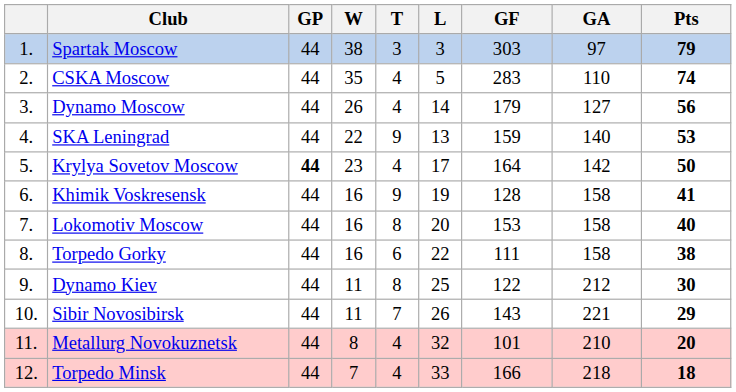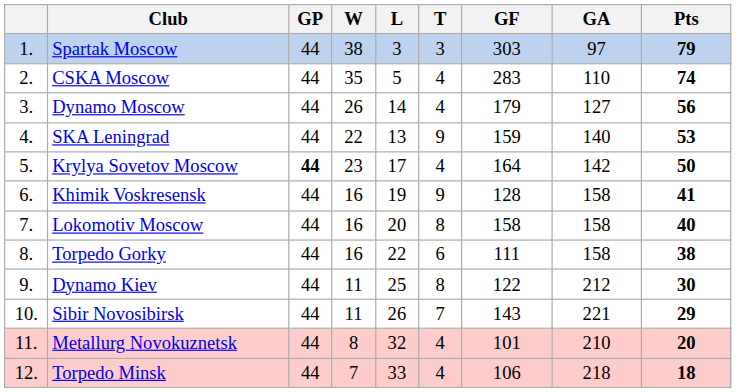 <table class="wikitable">
 <tr>
 <th width="30"></th>
 <th width="200">Club</th>
 <th width="30">GP</th>
 <th width="30">W</th>
+<th width="30">L</th>
 <th width="30">T</th>
-<th width="30">L</th>
 <th width="70">GF</th>
 <th width="70">GA</th>
 <th width="70">Pts</th>
 </tr>
 <tr bgcolor="#BCD2EE" align="center">
 <td>1.</td>
 <td align="left"><a href='#'>Spartak Moscow</a></td>
 <td>44</td>
 <td>38</td>
 <td>3</td>
 <td>3</td>
 <td>303</td>
 <td>97</td>
 <td><strong>79</strong></td>
 </tr>
 <tr bgcolor="#FFFFFF" align="center">
 <td>2.</td>
 <td align="left"><a href='#'>CSKA Moscow</a></td>
 <td>44</td>
 <td>35</td>
+<td>5</td>
 <td>4</td>
-<td>5</td>
 <td>283</td>
 <td>110</td>
 <td><strong>74</strong></td>
 </tr>
 <tr bgcolor="#FFFFFF" align="center">
 <td>3.</td>
 <td align="left"><a href='#'>Dynamo Moscow</a></td>
 <td>44</td>
 <td>26</td>
+<td>14</td>
 <td>4</td>
-<td>14</td>
 <td>179</td>
 <td>127</td>
 <td><strong>56</strong></td>
 </tr>
 <tr bgcolor="#FFFFFF" align="center">
 <td>4.</td>
 <td align="left"><a href='#'>SKA Leningrad</a></td>
 <td>44</td>
 <td>22</td>
+<td>13</td>
 <td>9</td>
-<td>13</td>
 <td>159</td>
 <td>140</td>
 <td><strong>53</strong></td>
 </tr>
 <tr bgcolor="#FFFFFF" align="center">
 <td>5.</td>
 <td align="left"><a href='#'>Krylya Sovetov Moscow</a></td>
 <td><strong>44</strong></td>
 <td>23</td>
+<td>17</td>
 <td>4</td>
-<td>17</td>
 <td>164</td>
 <td>142</td>
 <td><strong>50</strong></td>
 </tr>
 <tr bgcolor="#FFFFFF" align="center">
 <td>6.</td>
 <td align="left"><a href='#'>Khimik Voskresensk</a></td>
 <td>44</td>
 <td>16</td>
+<td>19</td>
 <td>9</td>
-<td>19</td>
 <td>128</td>
 <td>158</td>
 <td><strong>41</strong></td>
 </tr>
 <tr bgcolor="#FFFFFF" align="center">
 <td>7.</td>
 <td align="left"><a href='#'>Lokomotiv Moscow</a></td>
 <td>44</td>
 <td>16</td>
+<td>20</td>
 <td>8</td>
-<td>20</td>
-<td>153</td>
+<td>158</td>
 <td>158</td>
 <td><strong>40</strong></td>
 </tr>
 <tr bgcolor="#FFFFFF" align="center">
 <td>8.</td>
 <td align="left"><a href='#'>Torpedo Gorky</a></td>
 <td>44</td>
 <td>16</td>
+<td>22</td>
 <td>6</td>
-<td>22</td>
 <td>111</td>
 <td>158</td>
 <td><strong>38</strong></td>
 </tr>
 <tr bgcolor="#FFFFFF" align="center">
 <td>9.</td>
 <td align="left"><a href='#'>Dynamo Kiev</a></td>
 <td>44</td>
 <td>11</td>
+<td>25</td>
 <td>8</td>
-<td>25</td>
 <td>122</td>
 <td>212</td>
 <td><strong>30</strong></td>
 </tr>
 <tr bgcolor="#FFFFFF" align="center">
 <td>10.</td>
 <td align="left"><a href='#'>Sibir Novosibirsk</a></td>
 <td>44</td>
 <td>11</td>
+<td>26</td>
 <td>7</td>
-<td>26</td>
 <td>143</td>
 <td>221</td>
 <td><strong>29</strong></td>
 </tr>
 <tr bgcolor="#FFCCCC" align="center">
 <td>11.</td>
 <td align="left"><a href='#'>Metallurg Novokuznetsk</a></td>
 <td>44</td>
 <td>8</td>
+<td>32</td>
 <td>4</td>
-<td>32</td>
 <td>101</td>
 <td>210</td>
 <td><strong>20</strong></td>
 </tr>
 <tr bgcolor="#FFCCCC" align="center">
 <td>12.</td>
 <td align="left"><a href='#'>Torpedo Minsk</a></td>
 <td>44</td>
 <td>7</td>
+<td>33</td>
 <td>4</td>
-<td>33</td>
-<td>166</td>
+<td>106</td>
 <td>218</td>
 <td><strong>18</strong></td>
 </tr>
 </table>
